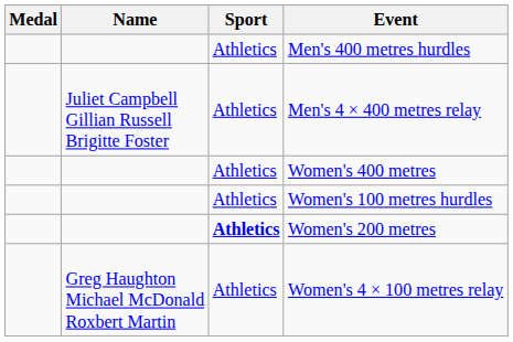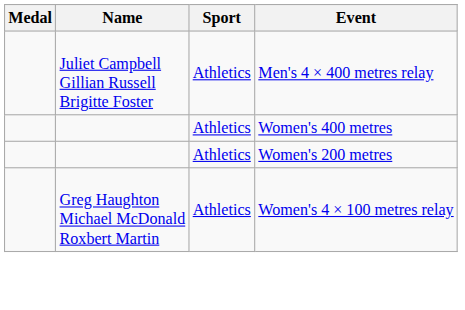 <table class="wikitable sortable" style=font-size:95%>
 <tr>
 <th>Medal</th>
 <th>Name</th>
 <th>Sport</th>
 <th>Event</th>
-</tr>
-<tr>
-<td></td>
-<td></td>
-<td><a href='#'>Athletics</a></td>
-<td><a href='#'>Men's 400 metres hurdles</a></td>
 </tr>
 <tr>
 <td></td>
 <td><br><a href='#'>Juliet Campbell</a><br><a href='#'>Gillian Russell</a><br><a href='#'>Brigitte Foster</a></td>
 <td><a href='#'>Athletics</a></td>
 <td><a href='#'>Men's 4 × 400 metres relay</a></td>
 </tr>
 <tr>
 <td></td>
 <td></td>
 <td><a href='#'>Athletics</a></td>
 <td><a href='#'>Women's 400 metres</a></td>
 </tr>
 <tr>
 <td></td>
 <td></td>
 <td><a href='#'>Athletics</a></td>
-<td><a href='#'>Women's 100 metres hurdles</a></td>
-</tr>
-<tr>
-<td></td>
-<td></td>
-<td><strong><a href='#'>Athletics</a></strong></td>
 <td><a href='#'>Women's 200 metres</a></td>
 </tr>
 <tr>
 <td></td>
 <td><br><a href='#'>Greg Haughton</a><br><a href='#'>Michael McDonald</a><br><a href='#'>Roxbert Martin</a></td>
 <td><a href='#'>Athletics</a></td>
 <td><a href='#'>Women's 4 × 100 metres relay</a></td>
 </tr>
 </table>
